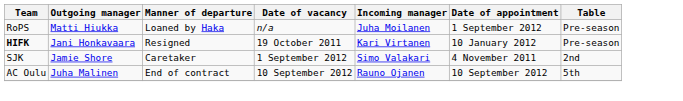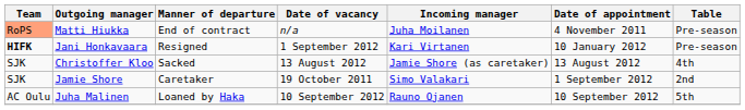 <table class="wikitable">
 <tr>
 <th>Team</th>
 <th>Outgoing manager</th>
 <th>Manner of departure</th>
 <th>Date of vacancy</th>
 <th>Incoming manager</th>
 <th>Date of appointment</th>
 <th>Table</th>
 </tr>
 <tr>
-<td>RoPS</td>
+<td style="background: lightsalmon;">RoPS</td>
 <td> <a href='#'>Matti Hiukka</a></td>
-<td>Loaned by <a href='#'>Haka</a></td>
+<td>End of contract</td>
 <td><em>n/a</em></td>
 <td> <a href='#'>Juha Moilanen</a></td>
-<td>1 September 2012</td>
+<td>4 November 2011</td>
 <td>Pre-season</td>
 </tr>
 <tr>
 <td><strong>HIFK</strong></td>
 <td> <a href='#'>Jani Honkavaara</a></td>
 <td>Resigned</td>
-<td>19 October 2011</td>
+<td>1 September 2012</td>
 <td> <a href='#'>Kari Virtanen</a></td>
 <td>10 January 2012</td>
 <td>Pre-season</td>
 </tr>
 <tr>
 <td>SJK</td>
+<td> <a href='#'>Christoffer Kloo</a></td>
+<td>Sacked</td>
+<td>13 August 2012</td>
+<td> <a href='#'>Jamie Shore</a> (as caretaker)</td>
+<td>13 August 2012</td>
+<td>4th</td>
+</tr>
+<tr>
+<td>SJK</td>
 <td> <a href='#'>Jamie Shore</a></td>
 <td>Caretaker</td>
+<td>19 October 2011</td>
+<td> <a href='#'>Simo Valakari</a></td>
 <td>1 September 2012</td>
-<td> <a href='#'>Simo Valakari</a></td>
-<td>4 November 2011</td>
 <td>2nd</td>
 </tr>
 <tr>
 <td>AC Oulu</td>
 <td> <a href='#'>Juha Malinen</a></td>
-<td>End of contract</td>
+<td>Loaned by <a href='#'>Haka</a></td>
 <td>10 September 2012</td>
 <td> <a href='#'>Rauno Ojanen</a></td>
 <td>10 September 2012</td>
 <td>5th</td>
 </tr>
 <tr>
 </tr>
 </table>
